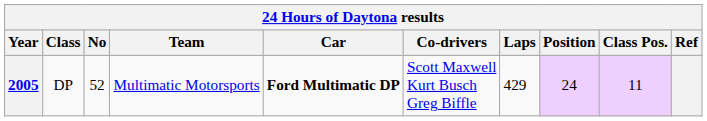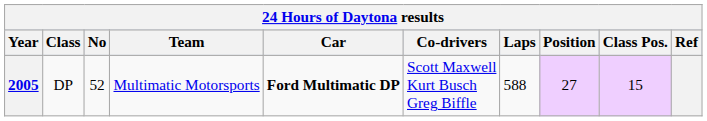 <table class="wikitable" style="font-size:90%">
 <tr>
 <th colspan=45><a href='#'>24 Hours of Daytona</a> results</th>
 </tr>
 <tr style="background:#abbbdd;">
 <th>Year</th>
 <th>Class</th>
 <th>No</th>
 <th>Team</th>
 <th>Car</th>
 <th>Co-drivers</th>
 <th>Laps</th>
 <th>Position</th>
 <th>Class Pos.</th>
 <th>Ref</th>
 </tr>
 <tr>
 <th><a href='#'>2005</a></th>
 <td align=center>DP</td>
 <td align=center>52</td>
 <td> <a href='#'>Multimatic Motorsports</a></td>
 <td><strong>Ford Multimatic DP</strong></td>
 <td> <a href='#'>Scott Maxwell</a><br> <a href='#'>Kurt Busch</a><br> <a href='#'>Greg Biffle</a></td>
-<td>429</td>
-<td style="background:#EFCFFF;" align=center>24 </td>
-<td style="background:#EFCFFF;" align=center>11 </td>
+<td>588</td>
+<td style="background:#EFCFFF;" align=center>27 </td>
+<td style="background:#EFCFFF;" align=center>15 </td>
 <th></th>
 </tr>
 </table>
